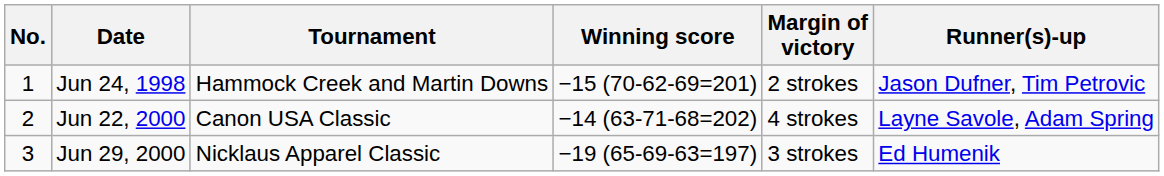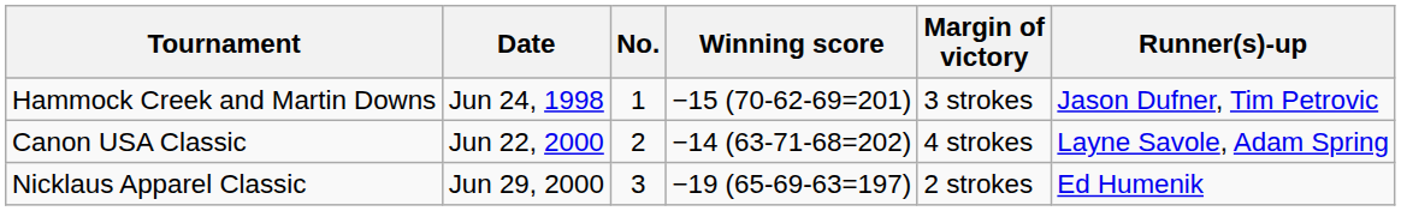 <table class="wikitable" style="font-size:95%;">
 <tr>
+<th>Tournament</th>
+<th>Date</th>
 <th>No.</th>
-<th>Date</th>
-<th>Tournament</th>
 <th>Winning score</th>
 <th>Margin of<br>victory</th>
 <th>Runner(s)-up</th>
 </tr>
 <tr>
+<td>Hammock Creek and Martin Downs</td>
+<td align=right>Jun 24, <a href='#'>1998</a></td>
 <td align=center>1</td>
-<td align=right>Jun 24, <a href='#'>1998</a></td>
-<td>Hammock Creek and Martin Downs</td>
 <td>−15 (70-62-69=201)</td>
-<td>2 strokes</td>
+<td>3 strokes</td>
 <td> <a href='#'>Jason Dufner</a>,  <a href='#'>Tim Petrovic</a></td>
 </tr>
 <tr>
+<td>Canon USA Classic</td>
+<td align=right>Jun 22, <a href='#'>2000</a></td>
 <td align=center>2</td>
-<td align=right>Jun 22, <a href='#'>2000</a></td>
-<td>Canon USA Classic</td>
 <td>−14 (63-71-68=202)</td>
 <td>4 strokes</td>
 <td> <a href='#'>Layne Savole</a>,  <a href='#'>Adam Spring</a></td>
 </tr>
 <tr>
+<td>Nicklaus Apparel Classic</td>
+<td align=right>Jun 29, 2000</td>
 <td align=center>3</td>
-<td align=right>Jun 29, 2000</td>
-<td>Nicklaus Apparel Classic</td>
 <td>−19 (65-69-63=197)</td>
-<td>3 strokes</td>
+<td>2 strokes</td>
 <td> <a href='#'>Ed Humenik</a></td>
 </tr>
 </table>
